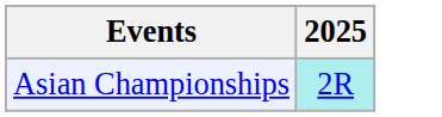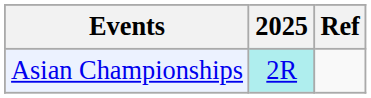 <table class="wikitable" style="font-size: 90%; text-align:center">
 <tr>
 <th>Events</th>
 <th>2025</th>
+<th>Ref</th>
 </tr>
 <tr>
 <td bgcolor="#ECF2FF"; align="left"><a href='#'>Asian Championships</a></td>
 <td bgcolor=AFEEEE><a href='#'>2R</a></td>
+<td></td>
 </tr>
 </table>
